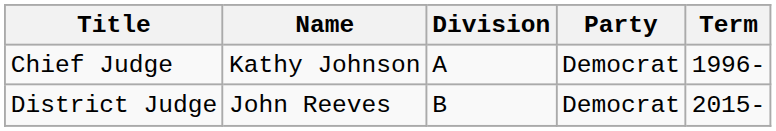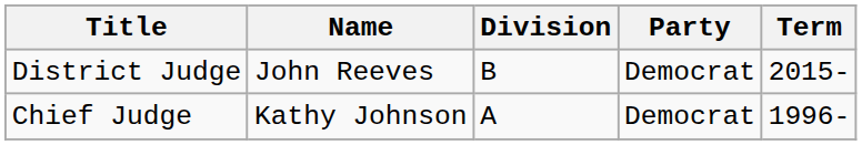 <table class= "wikitable">
 <tr>
 <th>Title</th>
 <th>Name</th>
 <th>Division</th>
 <th>Party</th>
 <th>Term</th>
 </tr>
 <tr>
+<td>District Judge</td>
+<td>John Reeves</td>
+<td>B</td>
+<td>Democrat</td>
+<td>2015-</td>
+</tr>
+<tr>
 <td>Chief Judge</td>
 <td>Kathy Johnson</td>
 <td>A</td>
 <td>Democrat</td>
 <td>1996-</td>
 </tr>
-<tr>
-<td>District Judge</td>
-<td>John Reeves</td>
-<td>B</td>
-<td>Democrat</td>
-<td>2015-</td>
-</tr>
 </table>
